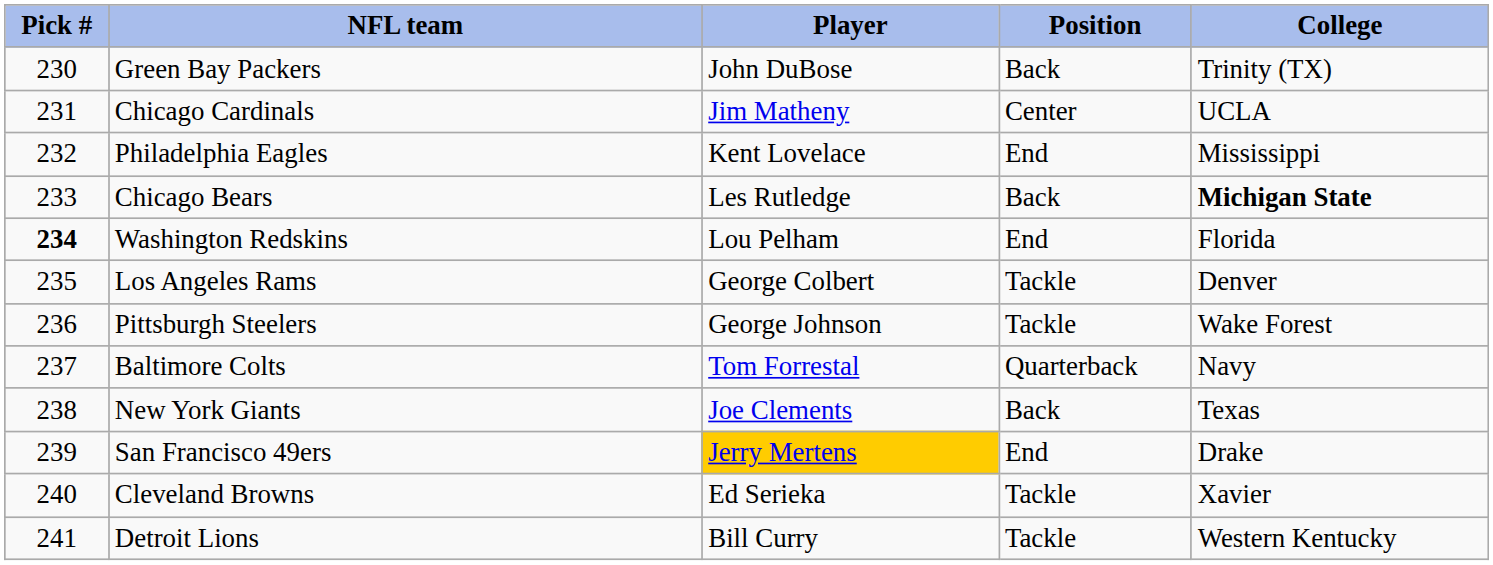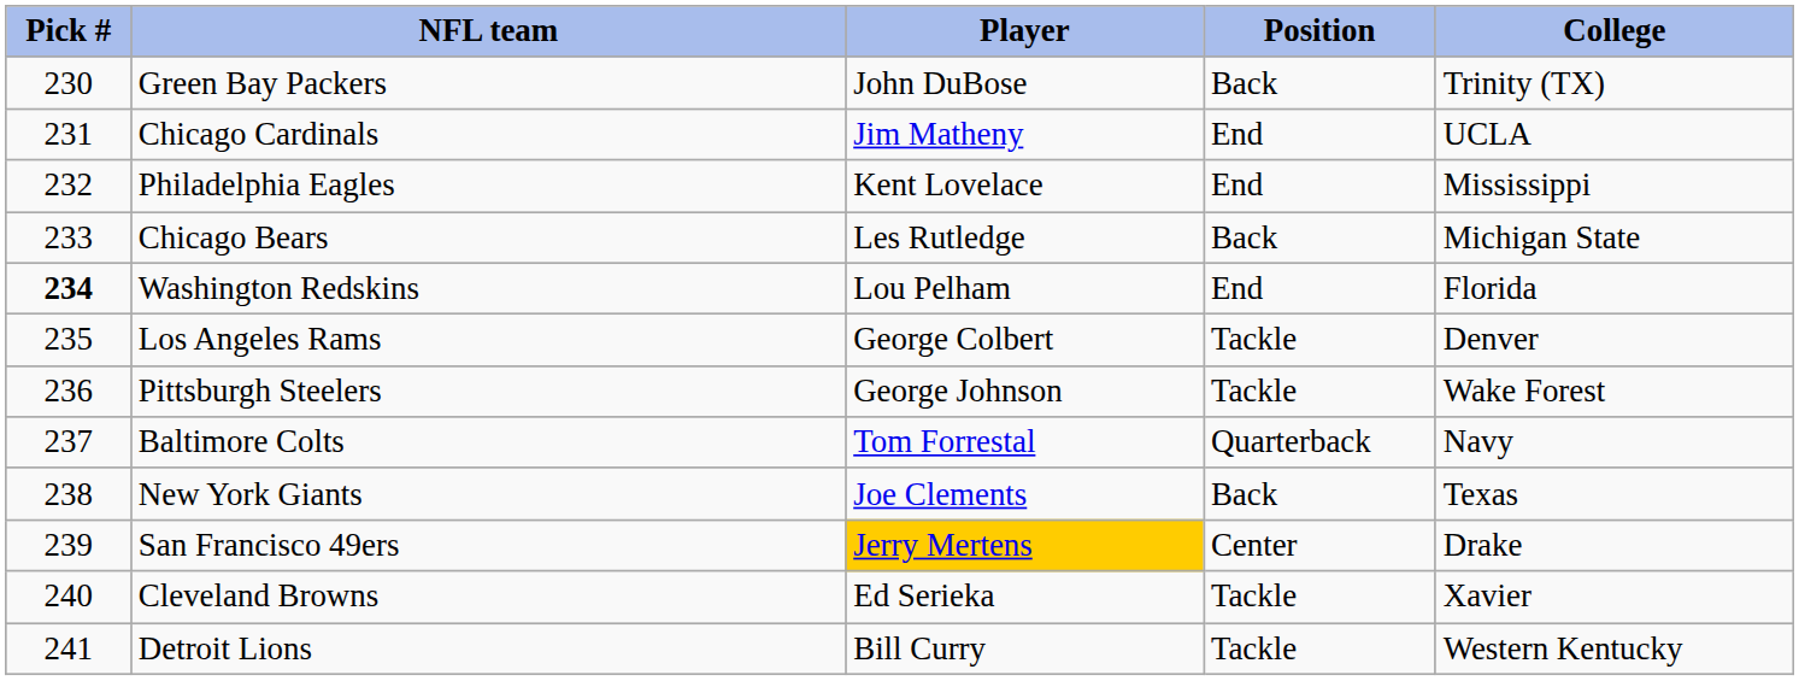 <table class="wikitable sortable sortable" style="width: 100%">
 <tr>
 <th style="background:#A8BDEC;" width=7%>Pick #</th>
 <th width=40% style="background:#A8BDEC;">NFL team</th>
 <th width=20% style="background:#A8BDEC;">Player</th>
 <th width=13% style="background:#A8BDEC;">Position</th>
 <th style="background:#A8BDEC;">College</th>
 </tr>
 <tr>
 <td align=center>230</td>
 <td>Green Bay Packers</td>
 <td>John DuBose</td>
 <td>Back</td>
 <td>Trinity (TX)</td>
 </tr>
 <tr>
 <td align=center>231</td>
 <td>Chicago Cardinals</td>
 <td><a href='#'>Jim Matheny</a></td>
-<td>Center</td>
+<td>End</td>
 <td>UCLA</td>
 </tr>
 <tr>
 <td align=center>232</td>
 <td>Philadelphia Eagles</td>
 <td>Kent Lovelace</td>
 <td>End</td>
 <td>Mississippi</td>
 </tr>
 <tr>
 <td align=center>233</td>
 <td>Chicago Bears</td>
 <td>Les Rutledge</td>
 <td>Back</td>
-<td><strong>Michigan State</strong></td>
+<td>Michigan State</td>
 </tr>
 <tr>
 <td align=center><strong>234</strong></td>
 <td>Washington Redskins</td>
 <td>Lou Pelham</td>
 <td>End</td>
 <td>Florida</td>
 </tr>
 <tr>
 <td align=center>235</td>
 <td>Los Angeles Rams</td>
 <td>George Colbert</td>
 <td>Tackle</td>
 <td>Denver</td>
 </tr>
 <tr>
 <td align=center>236</td>
 <td>Pittsburgh Steelers</td>
 <td>George Johnson</td>
 <td>Tackle</td>
 <td>Wake Forest</td>
 </tr>
 <tr>
 <td align=center>237</td>
 <td>Baltimore Colts</td>
 <td><a href='#'>Tom Forrestal</a></td>
 <td>Quarterback</td>
 <td>Navy</td>
 </tr>
 <tr>
 <td align=center>238</td>
 <td>New York Giants</td>
 <td><a href='#'>Joe Clements</a></td>
 <td>Back</td>
 <td>Texas</td>
 </tr>
 <tr>
 <td align=center>239</td>
 <td>San Francisco 49ers</td>
 <td bgcolor="#FFCC00"><a href='#'>Jerry Mertens</a></td>
-<td>End</td>
+<td>Center</td>
 <td>Drake</td>
 </tr>
 <tr>
 <td align=center>240</td>
 <td>Cleveland Browns</td>
 <td>Ed Serieka</td>
 <td>Tackle</td>
 <td>Xavier</td>
 </tr>
 <tr>
 <td align=center>241</td>
 <td>Detroit Lions</td>
 <td>Bill Curry</td>
 <td>Tackle</td>
 <td>Western Kentucky</td>
 </tr>
 </table>
